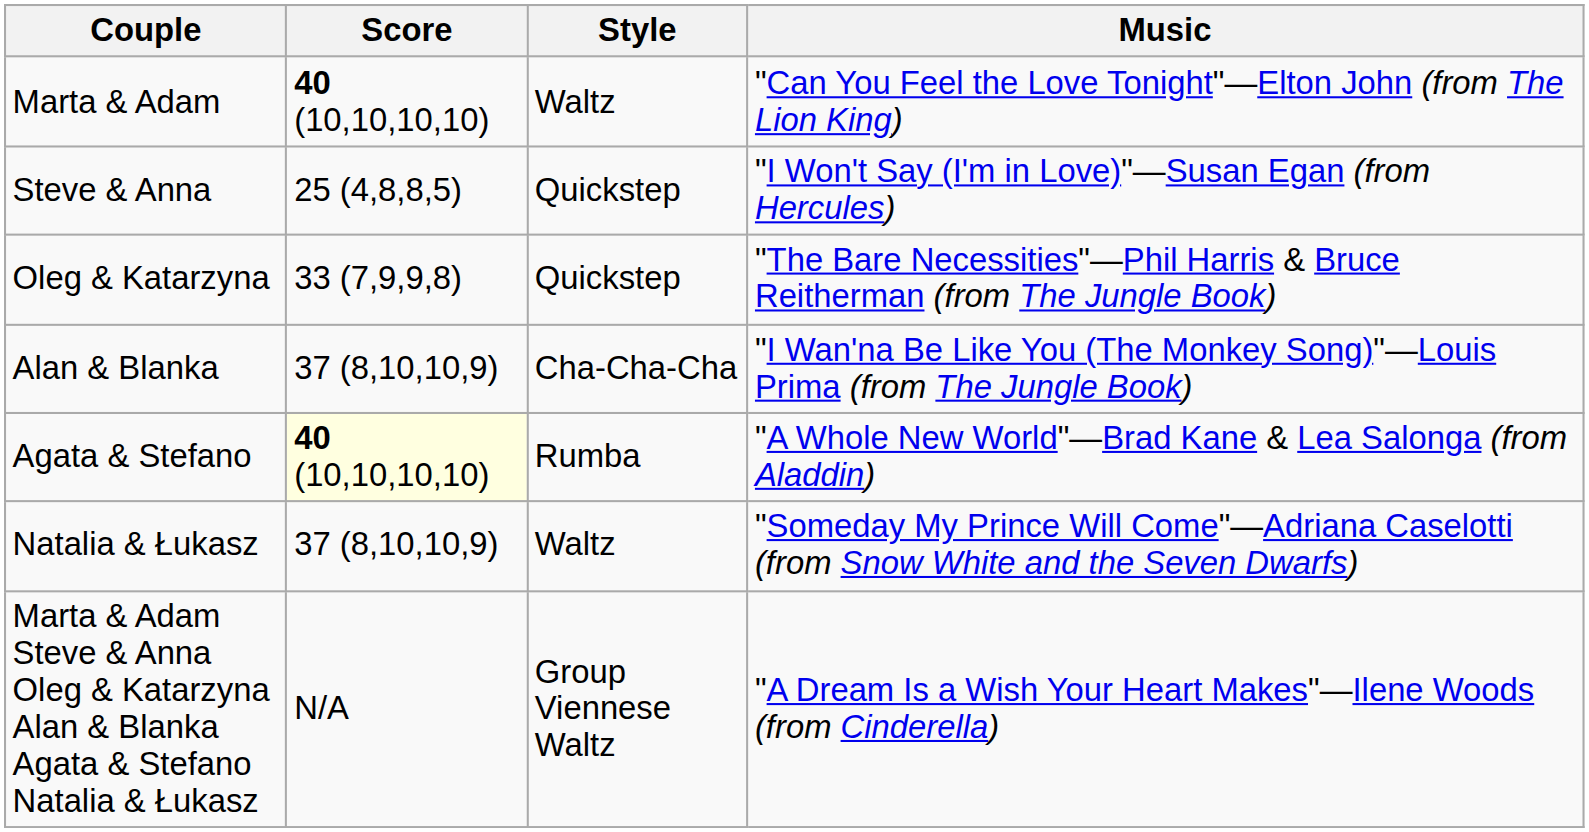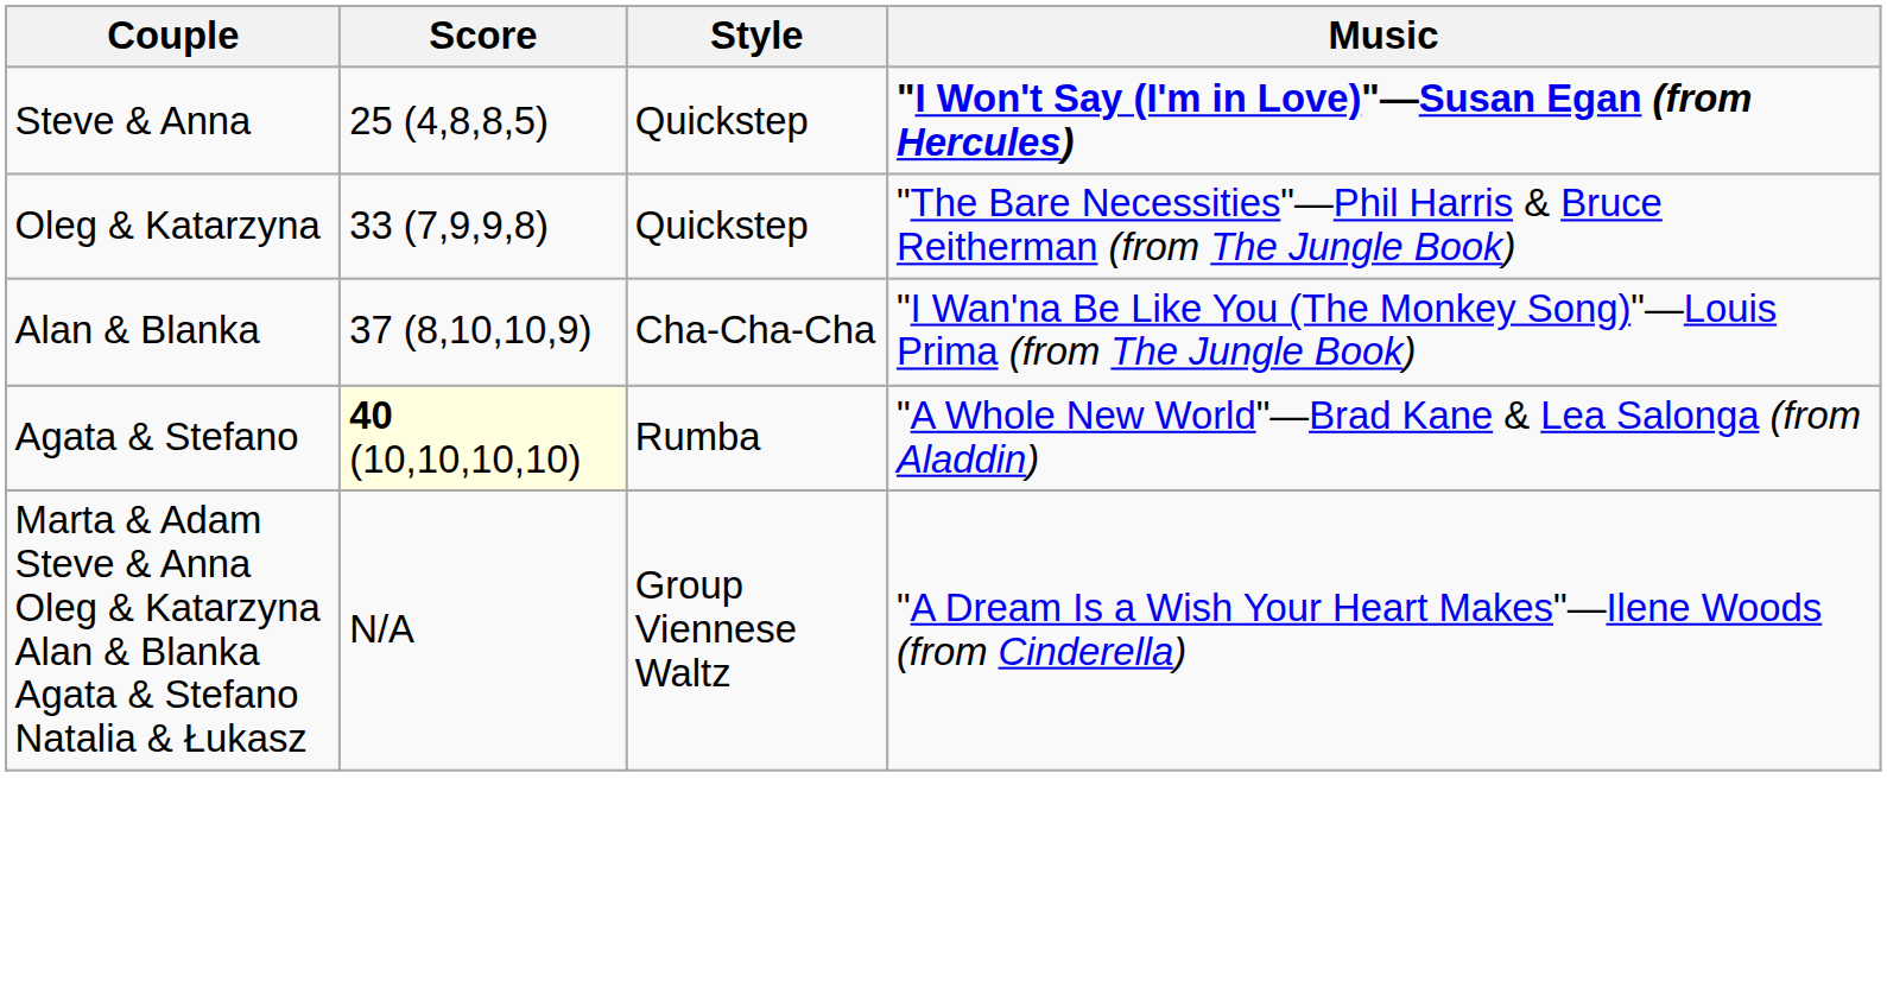 <table class="wikitable">
 <tr>
 <th width="130">Couple</th>
 <th width="110">Score</th>
 <th width="100">Style</th>
 <th width="400">Music</th>
 </tr>
 <tr>
-<td>Marta & Adam</td>
-<td><strong>40</strong> (10,10,10,10)</td>
-<td>Waltz</td>
-<td>"<a href='#'>Can You Feel the Love Tonight</a>"—<a href='#'>Elton John</a> <em>(from <a href='#'>The Lion King</a>)</em></td>
-</tr>
-<tr>
 <td>Steve & Anna</td>
 <td>25 (4,8,8,5)</td>
 <td>Quickstep</td>
-<td>"<a href='#'>I Won't Say (I'm in Love)</a>"—<a href='#'>Susan Egan</a> <em>(from <a href='#'>Hercules</a>)</em></td>
+<td><strong>"<a href='#'>I Won't Say (I'm in Love)</a>"—<a href='#'>Susan Egan</a> <em>(from <a href='#'>Hercules</a>)</em></strong></td>
 </tr>
 <tr>
 <td>Oleg & Katarzyna</td>
 <td>33 (7,9,9,8)</td>
 <td>Quickstep</td>
 <td>"<a href='#'>The Bare Necessities</a>"—<a href='#'>Phil Harris</a> & <a href='#'>Bruce Reitherman</a> <em>(from <a href='#'>The Jungle Book</a>)</em></td>
 </tr>
 <tr>
 <td>Alan & Blanka</td>
 <td>37 (8,10,10,9)</td>
 <td>Cha-Cha-Cha</td>
 <td>"<a href='#'>I Wan'na Be Like You (The Monkey Song)</a>"—<a href='#'>Louis Prima</a> <em>(from <a href='#'>The Jungle Book</a>)</em></td>
 </tr>
 <tr>
 <td>Agata & Stefano</td>
 <td style="background: lightyellow;"><strong>40</strong> (10,10,10,10)</td>
 <td>Rumba</td>
 <td>"<a href='#'>A Whole New World</a>"—<a href='#'>Brad Kane</a> & <a href='#'>Lea Salonga</a> <em>(from <a href='#'>Aladdin</a>)</em></td>
 </tr>
 <tr>
-<td>Natalia & Łukasz</td>
-<td>37 (8,10,10,9)</td>
-<td>Waltz</td>
-<td>"<a href='#'>Someday My Prince Will Come</a>"—<a href='#'>Adriana Caselotti</a> <em>(from <a href='#'>Snow White and the Seven Dwarfs</a>)</em></td>
-</tr>
-<tr>
 <td>Marta & Adam<br>Steve & Anna<br>Oleg & Katarzyna<br>Alan & Blanka<br>Agata & Stefano<br>Natalia & Łukasz<br></td>
 <td>N/A</td>
 <td>Group Viennese Waltz</td>
 <td>"<a href='#'>A Dream Is a Wish Your Heart Makes</a>"—<a href='#'>Ilene Woods</a> <em>(from <a href='#'>Cinderella</a>)</em></td>
 </tr>
 </table>
